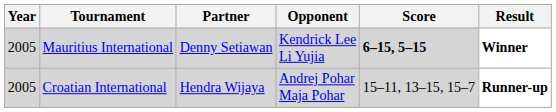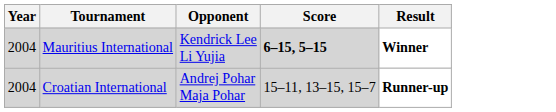 <table class="sortable wikitable" style="font-size: 90%;">
 <tr>
 <th>Year</th>
 <th>Tournament</th>
-<th>Partner</th>
 <th>Opponent</th>
 <th>Score</th>
 <th>Result</th>
 </tr>
 <tr style="background:#D5D5D5">
-<td align="center">2005</td>
+<td align="center">2004</td>
 <td align="left"><a href='#'>Mauritius International</a></td>
-<td align="left"> <a href='#'>Denny Setiawan</a></td>
 <td align="left"> <a href='#'>Kendrick Lee</a><br> <a href='#'>Li Yujia</a></td>
 <td align="left"><strong>6–15, 5–15</strong></td>
 <td style="text-align:left; background:white"> <strong>Winner</strong></td>
 </tr>
 <tr style="background:#D5D5D5">
-<td align="center">2005</td>
+<td align="center">2004</td>
 <td align="left"><a href='#'>Croatian International</a></td>
-<td align="left"> <a href='#'>Hendra Wijaya</a></td>
 <td align="left"> <a href='#'>Andrej Pohar</a><br> <a href='#'>Maja Pohar</a></td>
 <td align="left">15–11, 13–15, 15–7</td>
 <td style="text-align:left; background:white"> <strong>Runner-up</strong></td>
 </tr>
 </table>
